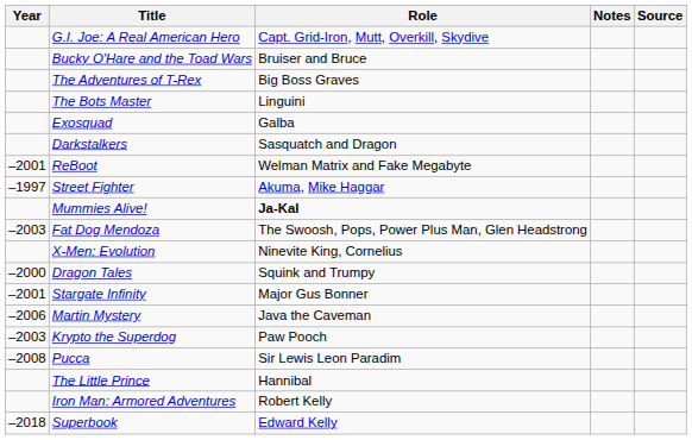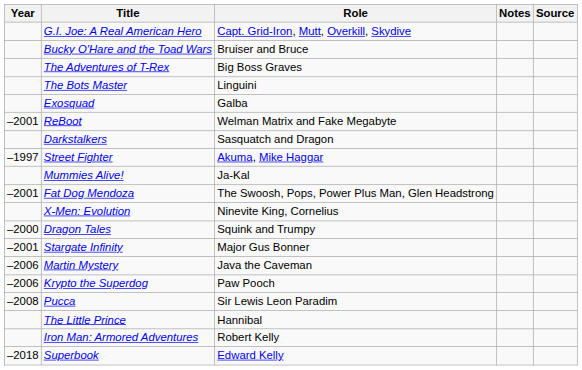 <table class="wikitable sortable plainrowheaders">
 <tr>
 <th>Year</th>
 <th>Title</th>
 <th>Role</th>
 <th class="unsortable">Notes</th>
 <th class="unsortable">Source</th>
 </tr>
 <tr>
 <td></td>
 <td><em><a href='#'>G.I. Joe: A Real American Hero</a></em></td>
 <td><a href='#'>Capt. Grid-Iron</a>, <a href='#'>Mutt</a>, <a href='#'>Overkill</a>, <a href='#'>Skydive</a></td>
 <td></td>
 <td></td>
 </tr>
 <tr>
 <td></td>
 <td><em><a href='#'>Bucky O'Hare and the Toad Wars</a></em></td>
 <td>Bruiser and Bruce</td>
 <td></td>
 <td></td>
 </tr>
 <tr>
 <td></td>
 <td data-sort-value="Adventures of T-Rex, The"><em><a href='#'>The Adventures of T-Rex</a></em></td>
 <td>Big Boss Graves</td>
 <td></td>
 <td></td>
 </tr>
 <tr>
 <td></td>
 <td data-sort-value="Bots Master, The"><em><a href='#'>The Bots Master</a></em></td>
 <td>Linguini</td>
 <td></td>
 <td></td>
 </tr>
 <tr>
 <td></td>
 <td><em><a href='#'>Exosquad</a></em></td>
 <td>Galba</td>
 <td></td>
 <td></td>
 </tr>
 <tr>
-<td></td>
-<td><em><a href='#'>Darkstalkers</a></em></td>
-<td>Sasquatch and Dragon</td>
+<td>–2001</td>
+<td><em><a href='#'>ReBoot</a></em></td>
+<td>Welman Matrix and Fake Megabyte</td>
 <td></td>
 <td></td>
 </tr>
 <tr>
-<td>–2001</td>
-<td><em><a href='#'>ReBoot</a></em></td>
-<td>Welman Matrix and Fake Megabyte</td>
+<td></td>
+<td><em><a href='#'>Darkstalkers</a></em></td>
+<td>Sasquatch and Dragon</td>
 <td></td>
 <td></td>
 </tr>
 <tr>
 <td>–1997</td>
 <td><em><a href='#'>Street Fighter</a></em></td>
 <td><a href='#'>Akuma</a>, <a href='#'>Mike Haggar</a></td>
 <td></td>
 <td></td>
 </tr>
 <tr>
 <td></td>
 <td><em><a href='#'>Mummies Alive!</a></em></td>
-<td><strong>Ja-Kal</strong></td>
+<td>Ja-Kal</td>
 <td></td>
 <td></td>
 </tr>
 <tr>
-<td>–2003</td>
+<td>–2001</td>
 <td><em><a href='#'>Fat Dog Mendoza</a></em></td>
 <td>The Swoosh, Pops, Power Plus Man, Glen Headstrong</td>
 <td></td>
 <td></td>
 </tr>
 <tr>
 <td></td>
 <td><em><a href='#'>X-Men: Evolution</a></em></td>
 <td>Ninevite King, Cornelius</td>
 <td></td>
 <td></td>
 </tr>
 <tr>
 <td>–2000</td>
 <td><em><a href='#'>Dragon Tales</a></em></td>
 <td>Squink and Trumpy</td>
 <td></td>
 <td></td>
 </tr>
 <tr>
 <td>–2001</td>
 <td><em><a href='#'>Stargate Infinity</a></em></td>
 <td>Major Gus Bonner</td>
 <td></td>
 <td></td>
 </tr>
 <tr>
 <td>–2006</td>
 <td><em><a href='#'>Martin Mystery</a></em></td>
 <td>Java the Caveman</td>
 <td></td>
 <td></td>
 </tr>
 <tr>
-<td>–2003</td>
+<td>–2006</td>
 <td><em><a href='#'>Krypto the Superdog</a></em></td>
 <td>Paw Pooch</td>
 <td></td>
 <td></td>
 </tr>
 <tr>
 <td>–2008</td>
 <td><em><a href='#'>Pucca</a></em></td>
 <td>Sir Lewis Leon Paradim</td>
 <td></td>
 <td></td>
 </tr>
 <tr>
 <td></td>
 <td data-sort-value="Little Prince, The"><em><a href='#'>The Little Prince</a></em></td>
 <td>Hannibal</td>
 <td></td>
 <td></td>
 </tr>
 <tr>
 <td></td>
 <td><em><a href='#'>Iron Man: Armored Adventures</a></em></td>
 <td>Robert Kelly</td>
 <td></td>
 <td></td>
 </tr>
 <tr>
 <td>–2018</td>
 <td><em><a href='#'>Superbook</a></em></td>
 <td><a href='#'>Edward Kelly</a></td>
 <td></td>
 <td></td>
 </tr>
 </table>
